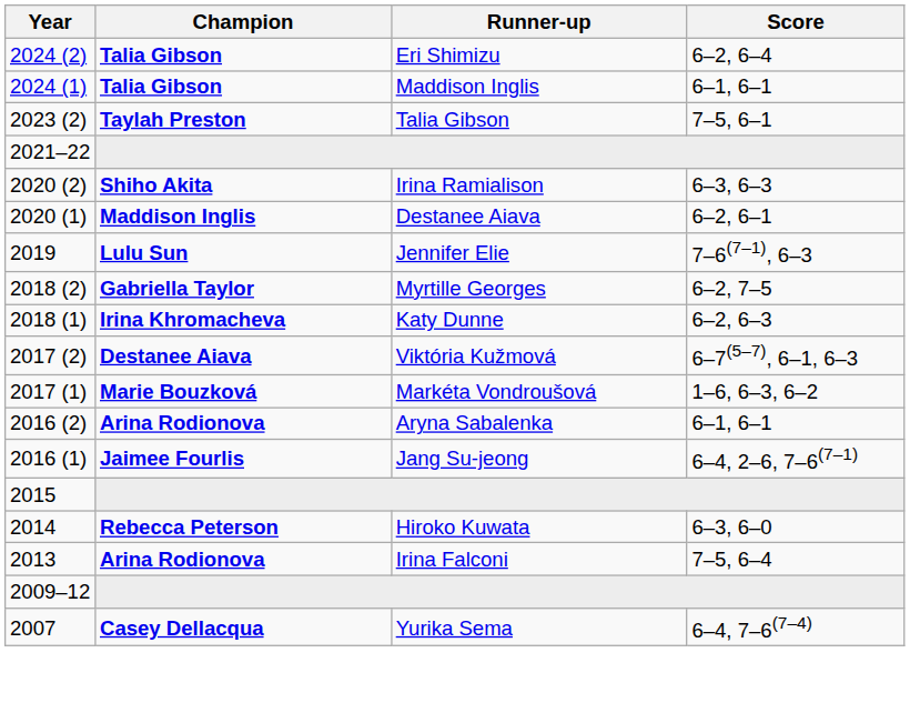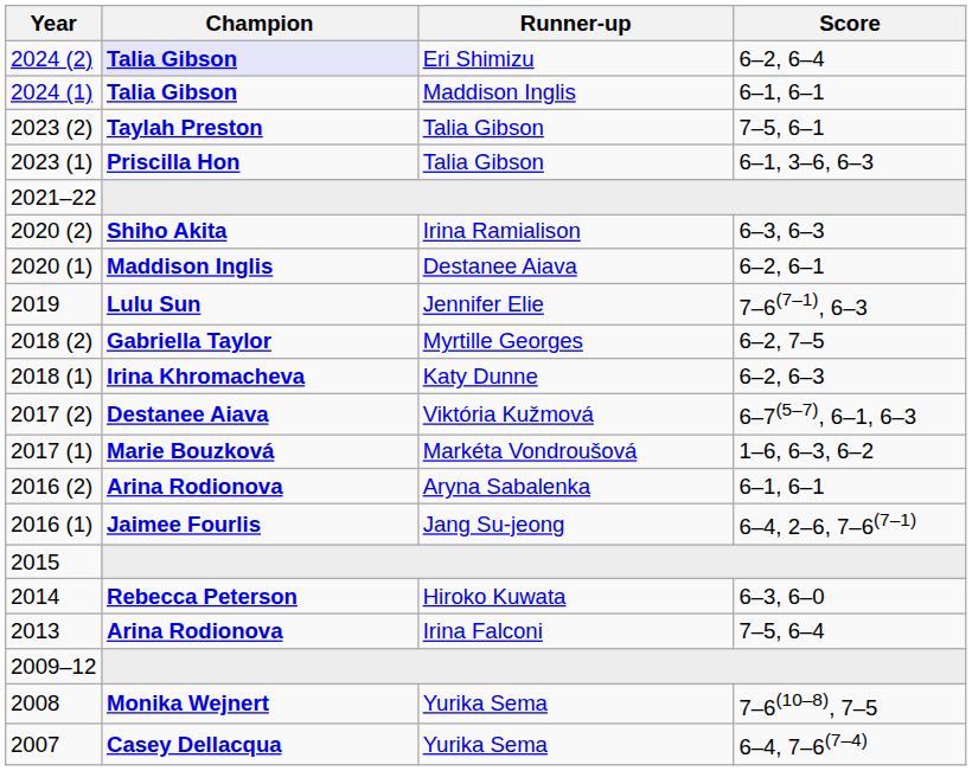 <table class="wikitable" style="font-size:90%">
 <tr>
 <th>Year</th>
 <th width="200">Champion</th>
 <th width="200">Runner-up</th>
 <th width="145">Score</th>
 </tr>
 <tr>
 <td><a href='#'>2024 (2)</a></td>
-<td> <strong><a href='#'>Talia Gibson</a></strong></td>
+<td style="background: lavender;"> <strong><a href='#'>Talia Gibson</a></strong></td>
 <td> <a href='#'>Eri Shimizu</a></td>
 <td>6–2, 6–4</td>
 </tr>
 <tr>
 <td><a href='#'>2024 (1)</a></td>
 <td> <strong><a href='#'>Talia Gibson</a></strong></td>
 <td> <a href='#'>Maddison Inglis</a></td>
 <td>6–1, 6–1</td>
 </tr>
 <tr>
 <td>2023 (2)</td>
 <td> <strong><a href='#'>Taylah Preston</a></strong></td>
 <td> <a href='#'>Talia Gibson</a></td>
 <td>7–5, 6–1</td>
+</tr>
+<tr>
+<td>2023 (1)</td>
+<td> <strong><a href='#'>Priscilla Hon</a></strong></td>
+<td> <a href='#'>Talia Gibson</a></td>
+<td>6–1, 3–6, 6–3</td>
 </tr>
 <tr>
 <td>2021–22</td>
 <td colspan=3 bgcolor="#ededed"></td>
 </tr>
 <tr>
 <td>2020 (2)</td>
 <td> <strong><a href='#'>Shiho Akita</a></strong></td>
 <td> <a href='#'>Irina Ramialison</a></td>
 <td>6–3, 6–3</td>
 </tr>
 <tr>
 <td>2020 (1)</td>
 <td> <strong><a href='#'>Maddison Inglis</a></strong></td>
 <td> <a href='#'>Destanee Aiava</a></td>
 <td>6–2, 6–1</td>
 </tr>
 <tr>
 <td>2019</td>
 <td> <strong><a href='#'>Lulu Sun</a></strong></td>
 <td> <a href='#'>Jennifer Elie</a></td>
 <td>7–6<sup>(7–1)</sup>, 6–3</td>
 </tr>
 <tr>
 <td>2018 (2)</td>
 <td> <strong><a href='#'>Gabriella Taylor</a></strong></td>
 <td> <a href='#'>Myrtille Georges</a></td>
 <td>6–2, 7–5</td>
 </tr>
 <tr>
 <td>2018 (1)</td>
 <td> <strong><a href='#'>Irina Khromacheva</a></strong></td>
 <td> <a href='#'>Katy Dunne</a></td>
 <td>6–2, 6–3</td>
 </tr>
 <tr>
 <td>2017 (2)</td>
 <td> <strong><a href='#'>Destanee Aiava</a></strong></td>
 <td> <a href='#'>Viktória Kužmová</a></td>
 <td>6–7<sup>(5–7)</sup>, 6–1, 6–3</td>
 </tr>
 <tr>
 <td>2017 (1)</td>
 <td> <strong><a href='#'>Marie Bouzková</a></strong></td>
 <td> <a href='#'>Markéta Vondroušová</a></td>
 <td>1–6, 6–3, 6–2</td>
 </tr>
 <tr>
 <td>2016 (2)</td>
 <td> <strong><a href='#'>Arina Rodionova</a></strong></td>
 <td> <a href='#'>Aryna Sabalenka</a></td>
 <td>6–1, 6–1</td>
 </tr>
 <tr>
 <td>2016 (1)</td>
 <td> <strong><a href='#'>Jaimee Fourlis</a></strong></td>
 <td> <a href='#'>Jang Su-jeong</a></td>
 <td>6–4, 2–6, 7–6<sup>(7–1)</sup></td>
 </tr>
 <tr>
 <td>2015</td>
 <td colspan=3 bgcolor="#ededed"></td>
 </tr>
 <tr>
 <td>2014</td>
 <td> <strong><a href='#'>Rebecca Peterson</a></strong></td>
 <td> <a href='#'>Hiroko Kuwata</a></td>
 <td>6–3, 6–0</td>
 </tr>
 <tr>
 <td>2013</td>
 <td> <strong><a href='#'>Arina Rodionova</a></strong></td>
 <td> <a href='#'>Irina Falconi</a></td>
 <td>7–5, 6–4</td>
 </tr>
 <tr>
 <td>2009–12</td>
 <td colspan=3 bgcolor="#ededed"></td>
 </tr>
 <tr>
+<td>2008</td>
+<td> <strong><a href='#'>Monika Wejnert</a></strong></td>
+<td> <a href='#'>Yurika Sema</a></td>
+<td>7–6<sup>(10–8)</sup>, 7–5</td>
+</tr>
+<tr>
 <td>2007</td>
 <td> <strong><a href='#'>Casey Dellacqua</a></strong></td>
 <td> <a href='#'>Yurika Sema</a></td>
 <td>6–4, 7–6<sup>(7–4)</sup></td>
 </tr>
 </table>
